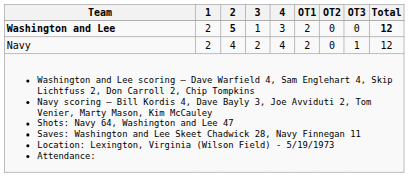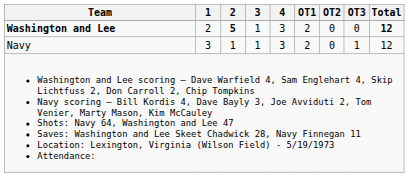 <table class="wikitable" style="text-align:center; max-width:40em">
 <tr>
 <th>Team</th>
 <th style="width:2em">1</th>
 <th style="width:2em">2</th>
 <th style="width:2em">3</th>
 <th style="width:2em">4</th>
 <th style="width:2em">OT1</th>
 <th style="width:2em">OT2</th>
 <th style="width:2em">OT3</th>
 <th style="width:2em">Total</th>
 </tr>
 <tr>
 </tr>
 <tr>
 <td style="text-align:left"><strong>Washington and Lee</strong></td>
 <td>2</td>
 <td><strong>5</strong></td>
 <td>1</td>
 <td>3</td>
 <td>2</td>
 <td>0</td>
 <td>0</td>
 <td><strong>12</strong></td>
 </tr>
 <tr>
 <td style="text-align:left">Navy</td>
-<td>2</td>
-<td>4</td>
-<td>2</td>
-<td>4</td>
+<td>3</td>
+<td>1</td>
+<td>1</td>
+<td>3</td>
 <td>2</td>
 <td>0</td>
 <td>1</td>
 <td>12</td>
 </tr>
 <tr>
 <td colspan=9 style="text-align:left; font-size:88%;"><br><ul><li>Washington and Lee scoring – Dave Warfield 4, Sam Englehart 4, Skip Lichtfuss 2, Don Carroll 2, Chip Tompkins</li><li>Navy scoring – Bill Kordis 4, Dave Bayly 3, Joe Avviduti 2, Tom Venier, Marty Mason, Kim McCauley</li><li>Shots: Navy 64, Washington and Lee 47</li><li>Saves: Washington and Lee Skeet Chadwick 28, Navy Finnegan 11</li><li>Location: Lexington, Virginia (Wilson Field) - 5/19/1973</li><li>Attendance:</li></ul></td>
 </tr>
 </table>
